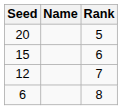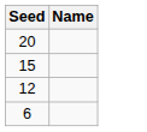 <table class="wikitable" style="text-align:center;">
 <tr>
 <th>Seed</th>
 <th>Name</th>
-<th>Rank</th>
 </tr>
 <tr>
 <td>20</td>
 <td align=left></td>
-<td>5</td>
 </tr>
 <tr>
 <td>15</td>
 <td align=left></td>
-<td>6</td>
 </tr>
 <tr>
 <td>12</td>
 <td align=left></td>
-<td>7</td>
 </tr>
 <tr>
 <td>6</td>
 <td align=left></td>
-<td>8</td>
 </tr>
 </table>
